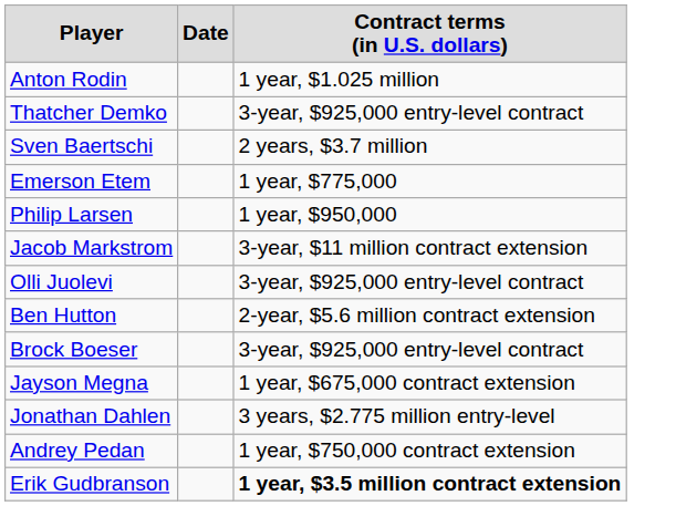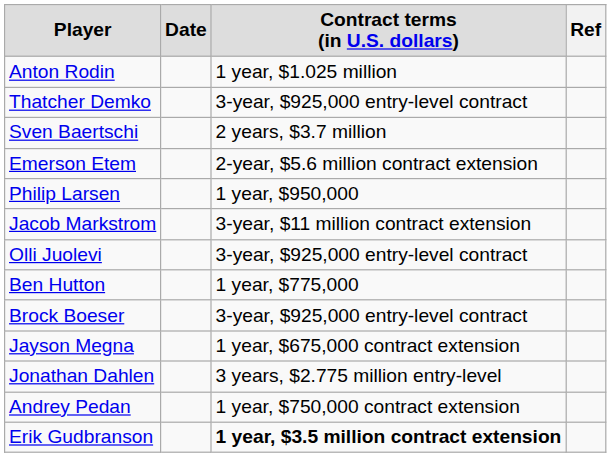 <table class="wikitable">
 <tr>
 <th style="background:#ddd;">Player</th>
 <th style="background:#ddd;">Date</th>
 <th style="background:#ddd;">Contract terms<br>(in <a href='#'>U.S. dollars</a>)</th>
+<th>Ref</th>
 </tr>
 <tr>
 <td><a href='#'>Anton Rodin</a></td>
 <td></td>
 <td>1 year, $1.025 million</td>
+<td></td>
 </tr>
 <tr>
 <td><a href='#'>Thatcher Demko</a></td>
 <td></td>
 <td>3-year, $925,000 entry-level contract</td>
+<td></td>
 </tr>
 <tr>
 <td><a href='#'>Sven Baertschi</a></td>
 <td></td>
 <td>2 years, $3.7 million</td>
+<td></td>
 </tr>
 <tr>
 <td><a href='#'>Emerson Etem</a></td>
 <td></td>
-<td>1 year, $775,000</td>
+<td>2-year, $5.6 million contract extension</td>
+<td></td>
 </tr>
 <tr>
 <td><a href='#'>Philip Larsen</a></td>
 <td></td>
 <td>1 year, $950,000</td>
+<td></td>
 </tr>
 <tr>
 <td><a href='#'>Jacob Markstrom</a></td>
 <td></td>
 <td>3-year, $11 million contract extension</td>
+<td></td>
 </tr>
 <tr>
 <td><a href='#'>Olli Juolevi</a></td>
 <td></td>
 <td>3-year, $925,000 entry-level contract</td>
+<td></td>
 </tr>
 <tr>
 <td><a href='#'>Ben Hutton</a></td>
 <td></td>
-<td>2-year, $5.6 million contract extension</td>
+<td>1 year, $775,000</td>
+<td></td>
 </tr>
 <tr>
 <td><a href='#'>Brock Boeser</a></td>
 <td></td>
 <td>3-year, $925,000 entry-level contract</td>
+<td></td>
 </tr>
 <tr>
 <td><a href='#'>Jayson Megna</a></td>
 <td></td>
 <td>1 year, $675,000 contract extension</td>
+<td></td>
 </tr>
 <tr>
 <td><a href='#'>Jonathan Dahlen</a></td>
 <td></td>
 <td>3 years, $2.775 million entry-level</td>
+<td></td>
 </tr>
 <tr>
 <td><a href='#'>Andrey Pedan</a></td>
 <td></td>
 <td>1 year, $750,000 contract extension</td>
+<td></td>
 </tr>
 <tr>
 <td><a href='#'>Erik Gudbranson</a></td>
 <td></td>
 <td><strong>1 year, $3.5 million contract extension</strong></td>
+<td></td>
 </tr>
 </table>
